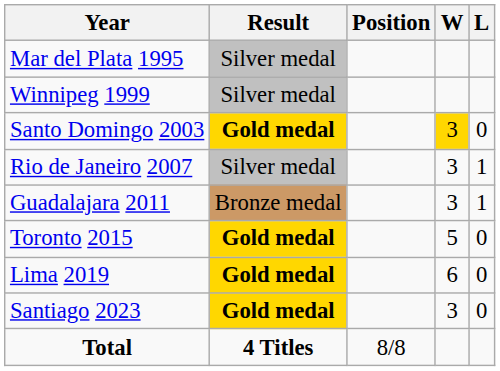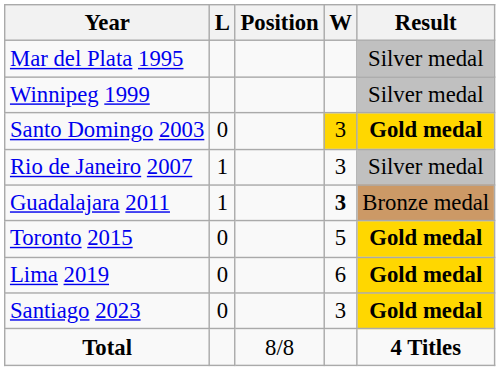 <table class="wikitable" style="text-align: center;">
 <tr>
 <th>Year</th>
-<th>Result</th>
+<th>L</th>
 <th>Position</th>
 <th>W</th>
-<th>L</th>
+<th>Result</th>
 </tr>
 <tr>
 <td align="left"> <a href='#'>Mar del Plata</a> <a href='#'>1995</a></td>
-<td style="background:silver;">Silver medal</td>
 <td></td>
 <td></td>
 <td></td>
+<td style="background:silver;">Silver medal</td>
 </tr>
 <tr>
 <td align="left"> <a href='#'>Winnipeg</a> <a href='#'>1999</a></td>
-<td style="background:silver;">Silver medal</td>
 <td></td>
 <td></td>
 <td></td>
+<td style="background:silver;">Silver medal</td>
 </tr>
 <tr>
 <td align="left"> <a href='#'>Santo Domingo</a> <a href='#'>2003</a></td>
-<td style="background:gold;"><strong>Gold medal</strong></td>
+<td>0</td>
 <td></td>
 <td style="background: gold;">3</td>
-<td>0</td>
+<td style="background:gold;"><strong>Gold medal</strong></td>
 </tr>
 <tr>
 <td align="left"> <a href='#'>Rio de Janeiro</a> <a href='#'>2007</a></td>
-<td style="background:silver;">Silver medal</td>
+<td>1</td>
 <td></td>
 <td>3</td>
-<td>1</td>
+<td style="background:silver;">Silver medal</td>
 </tr>
 <tr>
 <td align="left"> <a href='#'>Guadalajara</a> <a href='#'>2011</a></td>
+<td>1</td>
+<td></td>
+<td><strong>3</strong></td>
 <td style="background:#c96;">Bronze medal</td>
-<td></td>
-<td>3</td>
-<td>1</td>
 </tr>
 <tr>
 <td align="left"> <a href='#'>Toronto</a> <a href='#'>2015</a></td>
-<td style="background:gold;"><strong>Gold medal</strong></td>
+<td>0</td>
 <td></td>
 <td>5</td>
-<td>0</td>
+<td style="background:gold;"><strong>Gold medal</strong></td>
 </tr>
 <tr>
 <td align="left"> <a href='#'>Lima</a> <a href='#'>2019</a></td>
-<td style="background:gold;"><strong>Gold medal</strong></td>
+<td>0</td>
 <td></td>
 <td>6</td>
-<td>0</td>
+<td style="background:gold;"><strong>Gold medal</strong></td>
 </tr>
 <tr>
 <td align="left"> <a href='#'>Santiago</a> <a href='#'>2023</a></td>
-<td style="background:gold;"><strong>Gold medal</strong></td>
+<td>0</td>
 <td></td>
 <td>3</td>
-<td>0</td>
+<td style="background:gold;"><strong>Gold medal</strong></td>
 </tr>
 <tr>
 <td><strong>Total</strong></td>
-<td><strong>4 Titles</strong></td>
+<td></td>
 <td>8/8</td>
 <td></td>
-<td></td>
+<td><strong>4 Titles</strong></td>
 </tr>
 </table>
